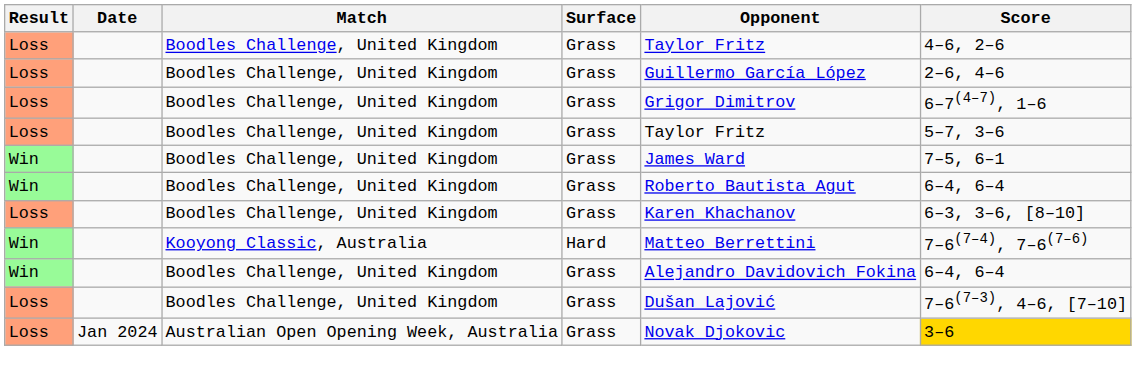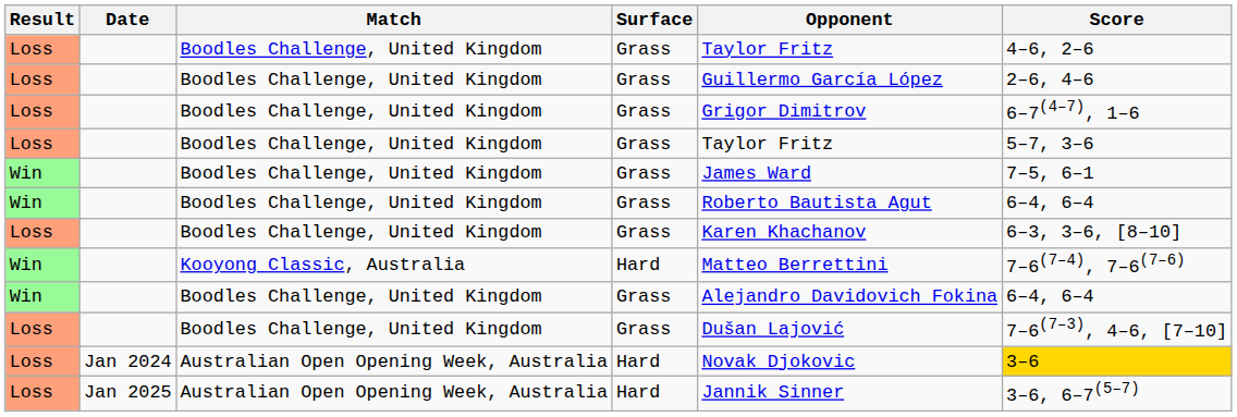 <table class="sortable wikitable">
 <tr>
 <th>Result</th>
 <th>Date</th>
 <th>Match</th>
 <th>Surface</th>
 <th>Opponent</th>
 <th class="unsortable">Score</th>
 </tr>
 <tr>
 <td style="background:#ffa07a;">Loss</td>
 <td><a href='#'></a></td>
 <td><a href='#'>Boodles Challenge</a>, United Kingdom</td>
 <td>Grass</td>
 <td> <a href='#'>Taylor Fritz</a></td>
 <td>4–6, 2–6</td>
 </tr>
 <tr>
 <td style="background:#ffa07a;">Loss</td>
 <td><a href='#'></a></td>
 <td>Boodles Challenge, United Kingdom</td>
 <td>Grass</td>
 <td> <a href='#'>Guillermo García López</a></td>
 <td>2–6, 4–6</td>
 </tr>
 <tr>
 <td style="background:#ffa07a;">Loss</td>
 <td><a href='#'></a></td>
 <td>Boodles Challenge, United Kingdom</td>
 <td>Grass</td>
 <td> <a href='#'>Grigor Dimitrov</a></td>
 <td>6–7<sup>(4–7)</sup>, 1–6</td>
 </tr>
 <tr>
 <td style="background:#ffa07a;">Loss</td>
 <td><a href='#'></a></td>
 <td>Boodles Challenge, United Kingdom</td>
 <td>Grass</td>
 <td> Taylor Fritz</td>
 <td>5–7, 3–6</td>
 </tr>
 <tr>
 <td bgcolor=98FB98>Win</td>
 <td><a href='#'></a></td>
 <td>Boodles Challenge, United Kingdom</td>
 <td>Grass</td>
 <td> <a href='#'>James Ward</a></td>
 <td>7–5, 6–1</td>
 </tr>
 <tr>
 <td bgcolor=98FB98>Win</td>
 <td></td>
 <td>Boodles Challenge, United Kingdom</td>
 <td>Grass</td>
 <td> <a href='#'>Roberto Bautista Agut</a></td>
 <td>6–4, 6–4</td>
 </tr>
 <tr>
 <td style="background:#ffa07a;">Loss</td>
 <td></td>
 <td>Boodles Challenge, United Kingdom</td>
 <td>Grass</td>
 <td> <a href='#'>Karen Khachanov</a></td>
 <td>6–3, 3–6, [8–10]</td>
 </tr>
 <tr>
 <td bgcolor=98FB98>Win</td>
 <td></td>
 <td><a href='#'>Kooyong Classic</a>, Australia</td>
 <td>Hard</td>
 <td> <a href='#'>Matteo Berrettini</a></td>
 <td>7–6<sup>(7–4)</sup>, 7–6<sup>(7–6)</sup></td>
 </tr>
 <tr>
 <td bgcolor=98FB98>Win</td>
 <td></td>
 <td>Boodles Challenge, United Kingdom</td>
 <td>Grass</td>
 <td> <a href='#'>Alejandro Davidovich Fokina</a></td>
 <td>6–4, 6–4</td>
 </tr>
 <tr>
 <td style="background:#ffa07a;">Loss</td>
 <td></td>
 <td>Boodles Challenge, United Kingdom</td>
 <td>Grass</td>
 <td> <a href='#'>Dušan Lajović</a></td>
 <td>7–6<sup>(7–3)</sup>, 4–6, [7–10]</td>
 </tr>
 <tr>
 <td style="background:#ffa07a;">Loss</td>
 <td>Jan 2024</td>
 <td>Australian Open Opening Week, Australia</td>
-<td>Grass</td>
+<td>Hard</td>
 <td> <a href='#'>Novak Djokovic</a></td>
 <td style="background: gold;">3–6</td>
 </tr>
+<tr>
+<td style="background:#ffa07a;">Loss</td>
+<td>Jan 2025</td>
+<td>Australian Open Opening Week, Australia</td>
+<td>Hard</td>
+<td> <a href='#'>Jannik Sinner</a></td>
+<td>3–6, 6–7<sup>(5–7)</sup></td>
+</tr>
 </table>
